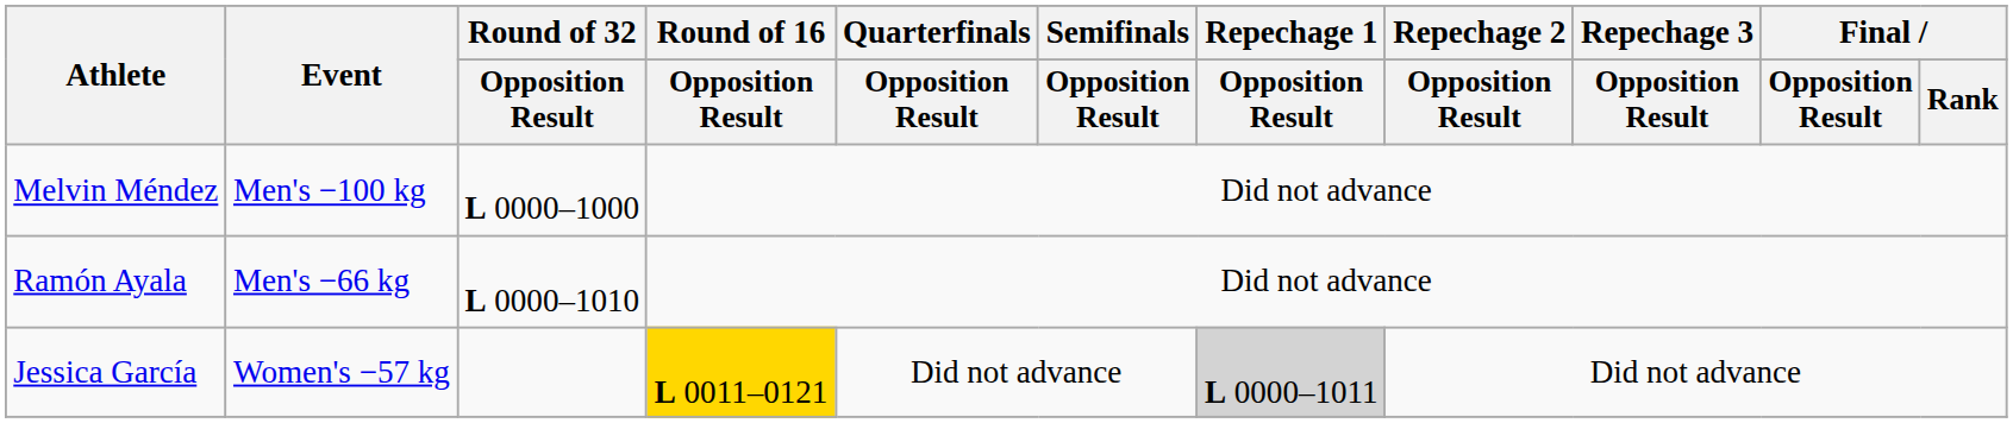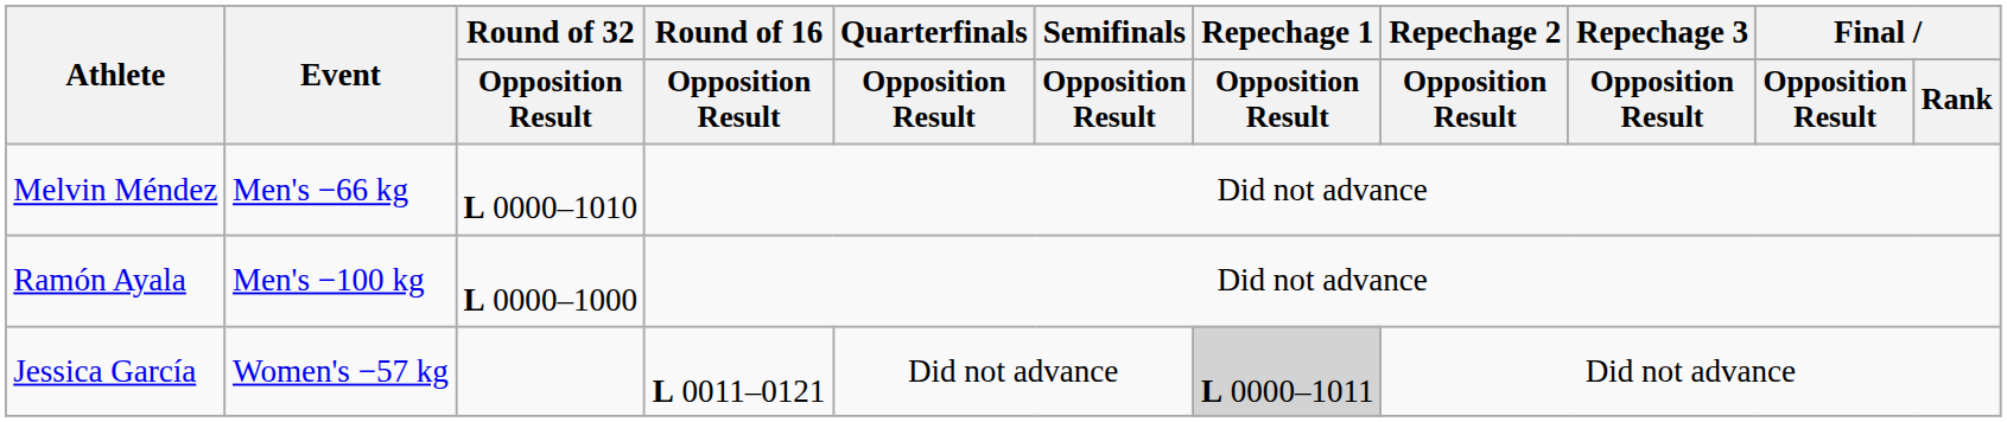 <table class="wikitable" style="font-size:90%">
 <tr>
 <th rowspan="2">Athlete</th>
 <th rowspan="2">Event</th>
 <th>Round of 32</th>
 <th>Round of 16</th>
 <th>Quarterfinals</th>
 <th>Semifinals</th>
 <th>Repechage 1</th>
 <th>Repechage 2</th>
 <th>Repechage 3</th>
 <th colspan=2>Final / </th>
 </tr>
 <tr style="font-size:95%">
 <th>Opposition<br>Result</th>
 <th>Opposition<br>Result</th>
 <th>Opposition<br>Result</th>
 <th>Opposition<br>Result</th>
 <th>Opposition<br>Result</th>
 <th>Opposition<br>Result</th>
 <th>Opposition<br>Result</th>
 <th>Opposition<br>Result</th>
 <th>Rank</th>
 </tr>
 <tr align=center>
 <td align=left><a href='#'>Melvin Méndez</a></td>
-<td align=left><a href='#'>Men's −100 kg</a></td>
-<td><br><strong>L</strong> 0000–1000</td>
+<td align=left><a href='#'>Men's −66 kg</a></td>
+<td><br><strong>L</strong> 0000–1010</td>
 <td colspan=8>Did not advance</td>
 </tr>
 <tr align=center>
 <td align=left><a href='#'>Ramón Ayala</a></td>
-<td align=left><a href='#'>Men's −66 kg</a></td>
-<td><br><strong>L</strong> 0000–1010</td>
+<td align=left><a href='#'>Men's −100 kg</a></td>
+<td><br><strong>L</strong> 0000–1000</td>
 <td colspan=8>Did not advance</td>
 </tr>
 <tr align=center>
 <td align=left><a href='#'>Jessica García</a></td>
 <td align=left><a href='#'>Women's −57 kg</a></td>
 <td></td>
-<td style="background: gold;"><br><strong>L</strong> 0011–0121</td>
+<td><br><strong>L</strong> 0011–0121</td>
 <td colspan=2>Did not advance</td>
 <td style="background: lightgrey;"><br><strong>L</strong> 0000–1011</td>
 <td colspan=4>Did not advance</td>
 </tr>
 </table>
